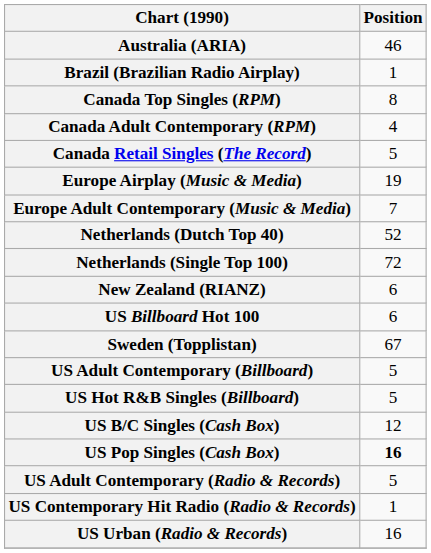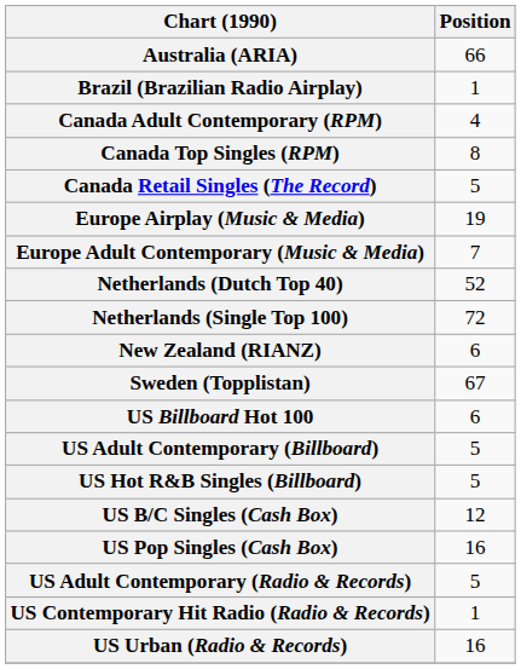 <table class="wikitable plainrowheaders sortable" style="text-align:center;">
 <tr>
 <th scope="col">Chart (1990)</th>
 <th scope="col">Position</th>
 </tr>
 <tr>
 <th scope="row">Australia (ARIA)</th>
-<td>46</td>
+<td>66</td>
 </tr>
 <tr>
 <th scope="row">Brazil (Brazilian Radio Airplay)</th>
 <td>1</td>
 </tr>
 <tr>
+<th scope="row">Canada Adult Contemporary (<em>RPM</em>)</th>
+<td>4</td>
+</tr>
+<tr>
 <th scope="row">Canada Top Singles (<em>RPM</em>)</th>
 <td>8</td>
-</tr>
-<tr>
-<th scope="row">Canada Adult Contemporary (<em>RPM</em>)</th>
-<td>4</td>
 </tr>
 <tr>
 <th scope="row">Canada <a href='#'>Retail Singles</a> (<em><a href='#'>The Record</a></em>)</th>
 <td>5</td>
 </tr>
 <tr>
 <th scope="row">Europe Airplay (<em>Music & Media</em>)</th>
 <td>19</td>
 </tr>
 <tr>
 <th scope="row">Europe Adult Contemporary (<em>Music & Media</em>)</th>
 <td>7</td>
 </tr>
 <tr>
 <th scope="row">Netherlands (Dutch Top 40)</th>
 <td>52</td>
 </tr>
 <tr>
 <th scope="row">Netherlands (Single Top 100)</th>
 <td>72</td>
 </tr>
 <tr>
 <th scope="row">New Zealand (RIANZ)</th>
 <td>6</td>
 </tr>
 <tr>
+<th scope="row">Sweden (Topplistan)</th>
+<td>67</td>
+</tr>
+<tr>
 <th scope="row">US <em>Billboard</em> Hot 100</th>
 <td>6</td>
-</tr>
-<tr>
-<th scope="row">Sweden (Topplistan)</th>
-<td>67</td>
 </tr>
 <tr>
 <th scope="row">US Adult Contemporary (<em>Billboard</em>)</th>
 <td>5</td>
 </tr>
 <tr>
 <th scope="row">US Hot R&B Singles (<em>Billboard</em>)</th>
 <td>5</td>
 </tr>
 <tr>
 <th scope="row">US B/C Singles (<em>Cash Box</em>)</th>
 <td>12</td>
 </tr>
 <tr>
 <th scope="row">US Pop Singles (<em>Cash Box</em>)</th>
-<td><strong>16</strong></td>
+<td>16</td>
 </tr>
 <tr>
 <th scope="row">US Adult Contemporary (<em>Radio & Records</em>)</th>
 <td>5</td>
 </tr>
 <tr>
 <th scope="row">US Contemporary Hit Radio (<em>Radio & Records</em>)</th>
 <td>1</td>
 </tr>
 <tr>
 <th scope="row">US Urban (<em>Radio & Records</em>)</th>
 <td>16</td>
 </tr>
 <tr>
 </tr>
 </table>
